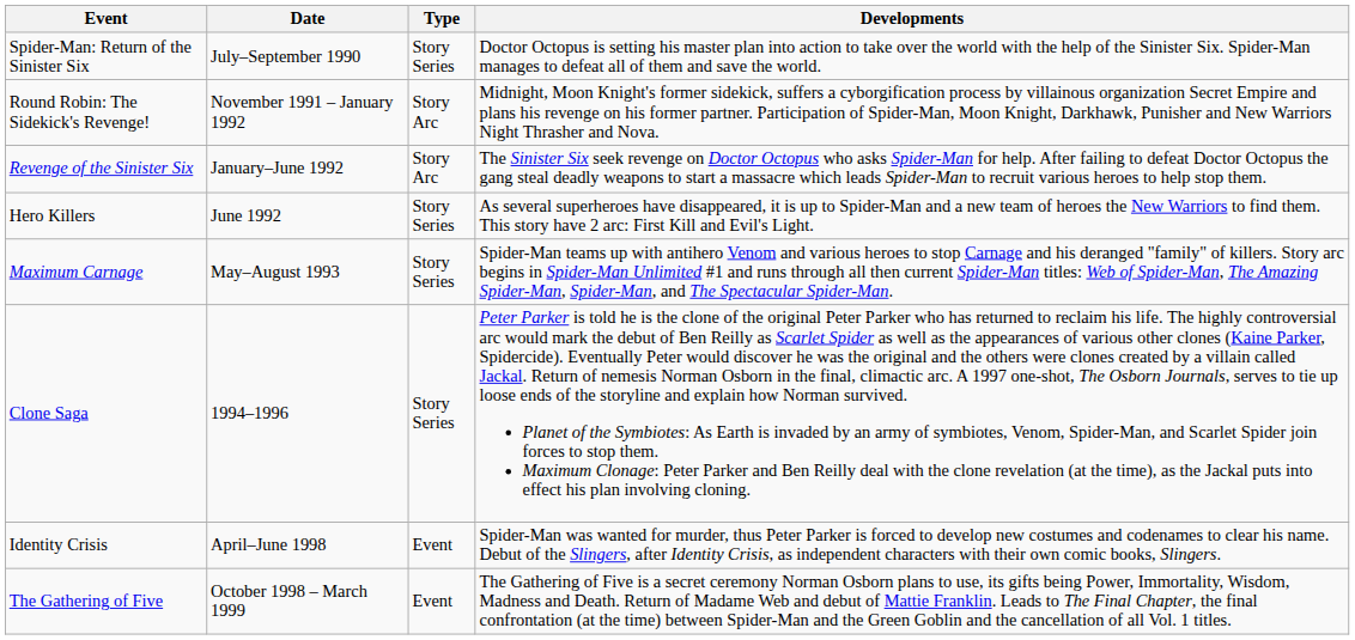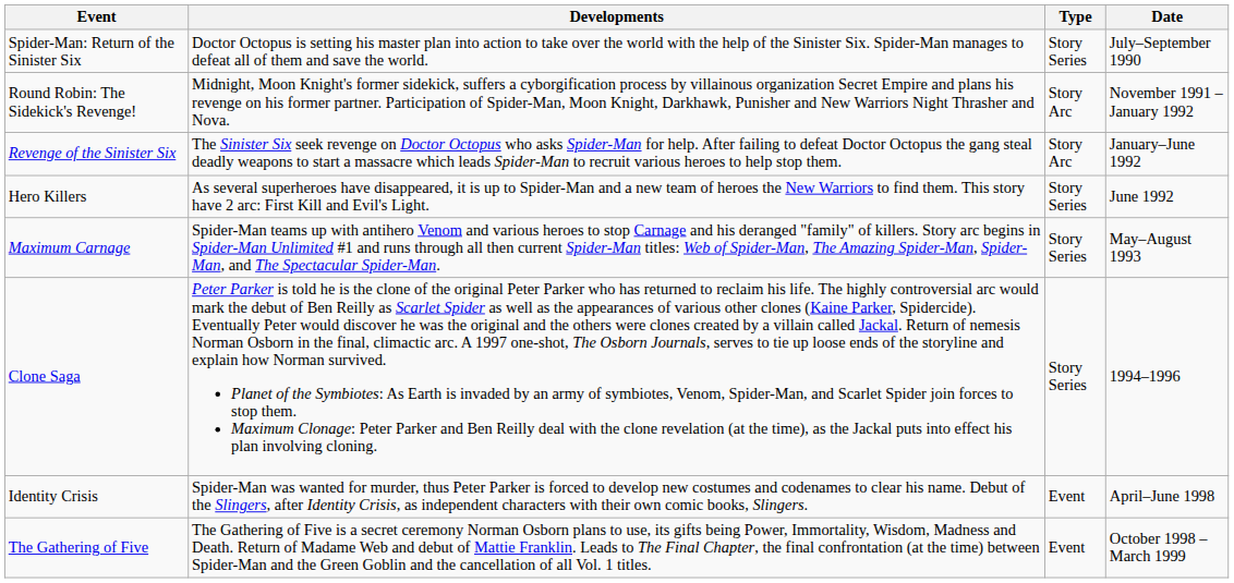 <table class="wikitable">
 <tr>
 <th width=15%>Event</th>
+<th width=70%>Developments</th>
+<th width=5%>Type</th>
 <th width=15%>Date</th>
-<th width=5%>Type</th>
-<th width=70%>Developments</th>
 </tr>
 <tr>
 <td>Spider-Man: Return of the Sinister Six</td>
+<td>Doctor Octopus is setting his master plan into action to take over the world with the help of the Sinister Six. Spider-Man manages to defeat all of them and save the world.</td>
+<td>Story Series</td>
 <td>July–September 1990</td>
-<td>Story Series</td>
-<td>Doctor Octopus is setting his master plan into action to take over the world with the help of the Sinister Six. Spider-Man manages to defeat all of them and save the world.</td>
 </tr>
 <tr>
 <td>Round Robin: The Sidekick's Revenge!</td>
+<td>Midnight, Moon Knight's former sidekick, suffers a cyborgification process by villainous organization Secret Empire and plans his revenge on his former partner. Participation of Spider-Man, Moon Knight, Darkhawk, Punisher and New Warriors Night Thrasher and Nova.</td>
+<td>Story Arc</td>
 <td>November 1991 – January 1992</td>
-<td>Story Arc</td>
-<td>Midnight, Moon Knight's former sidekick, suffers a cyborgification process by villainous organization Secret Empire and plans his revenge on his former partner. Participation of Spider-Man, Moon Knight, Darkhawk, Punisher and New Warriors Night Thrasher and Nova.</td>
 </tr>
 <tr>
 <td><em><a href='#'>Revenge of the Sinister Six</a></em></td>
+<td>The <em><a href='#'>Sinister Six</a></em> seek revenge on <em><a href='#'>Doctor Octopus</a></em> who asks <em><a href='#'>Spider-Man</a></em> for help. After failing to defeat Doctor Octopus the gang steal deadly weapons to start a massacre which leads <em>Spider-Man</em> to recruit various heroes to help stop them.</td>
+<td>Story Arc</td>
 <td>January–June 1992</td>
-<td>Story Arc</td>
-<td>The <em><a href='#'>Sinister Six</a></em> seek revenge on <em><a href='#'>Doctor Octopus</a></em> who asks <em><a href='#'>Spider-Man</a></em> for help. After failing to defeat Doctor Octopus the gang steal deadly weapons to start a massacre which leads <em>Spider-Man</em> to recruit various heroes to help stop them.</td>
 </tr>
 <tr>
 <td>Hero Killers</td>
+<td>As several superheroes have disappeared, it is up to Spider-Man and a new team of heroes the <a href='#'>New Warriors</a> to find them. This story have 2 arc: First Kill and Evil's Light.</td>
+<td>Story Series</td>
 <td>June 1992</td>
-<td>Story Series</td>
-<td>As several superheroes have disappeared, it is up to Spider-Man and a new team of heroes the <a href='#'>New Warriors</a> to find them. This story have 2 arc: First Kill and Evil's Light.</td>
 </tr>
 <tr>
 <td><em><a href='#'>Maximum Carnage</a></em></td>
+<td>Spider-Man teams up with antihero <a href='#'>Venom</a> and various heroes to stop <a href='#'>Carnage</a> and his deranged "family" of killers. Story arc begins in <em><a href='#'>Spider-Man Unlimited</a></em> #1 and runs through all then current <em><a href='#'>Spider-Man</a></em> titles: <em><a href='#'>Web of Spider-Man</a></em>, <em><a href='#'>The Amazing Spider-Man</a></em>, <em><a href='#'>Spider-Man</a></em>, and <em><a href='#'>The Spectacular Spider-Man</a></em>.</td>
+<td>Story Series</td>
 <td>May–August 1993</td>
-<td>Story Series</td>
-<td>Spider-Man teams up with antihero <a href='#'>Venom</a> and various heroes to stop <a href='#'>Carnage</a> and his deranged "family" of killers. Story arc begins in <em><a href='#'>Spider-Man Unlimited</a></em> #1 and runs through all then current <em><a href='#'>Spider-Man</a></em> titles: <em><a href='#'>Web of Spider-Man</a></em>, <em><a href='#'>The Amazing Spider-Man</a></em>, <em><a href='#'>Spider-Man</a></em>, and <em><a href='#'>The Spectacular Spider-Man</a></em>.</td>
 </tr>
 <tr>
 <td><a href='#'>Clone Saga</a></td>
+<td><em><a href='#'>Peter Parker</a></em> is told he is the clone of the original Peter Parker who has returned to reclaim his life. The highly controversial arc would mark the debut of Ben Reilly as <em><a href='#'>Scarlet Spider</a></em> as well as the appearances of various other clones (<a href='#'>Kaine Parker</a>, Spidercide). Eventually Peter would discover he was the original and the others were clones created by a villain called <a href='#'>Jackal</a>. Return of nemesis Norman Osborn in the final, climactic arc. A 1997 one-shot, <em>The Osborn Journals</em>, serves to tie up loose ends of the storyline and explain how Norman survived.<br><ul><li><em>Planet of the Symbiotes</em>: As Earth is invaded by an army of symbiotes, Venom, Spider-Man, and Scarlet Spider join forces to stop them.</li><li><em>Maximum Clonage</em>: Peter Parker and Ben Reilly deal with the clone revelation (at the time), as the Jackal puts into effect his plan involving cloning.</li></ul></td>
+<td>Story Series</td>
 <td>1994–1996</td>
-<td>Story Series</td>
-<td><em><a href='#'>Peter Parker</a></em> is told he is the clone of the original Peter Parker who has returned to reclaim his life. The highly controversial arc would mark the debut of Ben Reilly as <em><a href='#'>Scarlet Spider</a></em> as well as the appearances of various other clones (<a href='#'>Kaine Parker</a>, Spidercide). Eventually Peter would discover he was the original and the others were clones created by a villain called <a href='#'>Jackal</a>. Return of nemesis Norman Osborn in the final, climactic arc. A 1997 one-shot, <em>The Osborn Journals</em>, serves to tie up loose ends of the storyline and explain how Norman survived.<br><ul><li><em>Planet of the Symbiotes</em>: As Earth is invaded by an army of symbiotes, Venom, Spider-Man, and Scarlet Spider join forces to stop them.</li><li><em>Maximum Clonage</em>: Peter Parker and Ben Reilly deal with the clone revelation (at the time), as the Jackal puts into effect his plan involving cloning.</li></ul></td>
 </tr>
 <tr>
 <td>Identity Crisis</td>
+<td>Spider-Man was wanted for murder, thus Peter Parker is forced to develop new costumes and codenames to clear his name. Debut of the <em><a href='#'>Slingers</a></em>, after <em>Identity Crisis</em>, as independent characters with their own comic books, <em>Slingers</em>.</td>
+<td>Event</td>
 <td>April–June 1998</td>
-<td>Event</td>
-<td>Spider-Man was wanted for murder, thus Peter Parker is forced to develop new costumes and codenames to clear his name. Debut of the <em><a href='#'>Slingers</a></em>, after <em>Identity Crisis</em>, as independent characters with their own comic books, <em>Slingers</em>.</td>
 </tr>
 <tr>
 <td><a href='#'>The Gathering of Five</a></td>
+<td>The Gathering of Five is a secret ceremony Norman Osborn plans to use, its gifts being Power, Immortality, Wisdom, Madness and Death. Return of Madame Web and debut of <a href='#'>Mattie Franklin</a>. Leads to <em>The Final Chapter</em>, the final confrontation (at the time) between Spider-Man and the Green Goblin and the cancellation of all Vol. 1 titles.</td>
+<td>Event</td>
 <td>October 1998 – March 1999</td>
-<td>Event</td>
-<td>The Gathering of Five is a secret ceremony Norman Osborn plans to use, its gifts being Power, Immortality, Wisdom, Madness and Death. Return of Madame Web and debut of <a href='#'>Mattie Franklin</a>. Leads to <em>The Final Chapter</em>, the final confrontation (at the time) between Spider-Man and the Green Goblin and the cancellation of all Vol. 1 titles.</td>
 </tr>
 </table>
